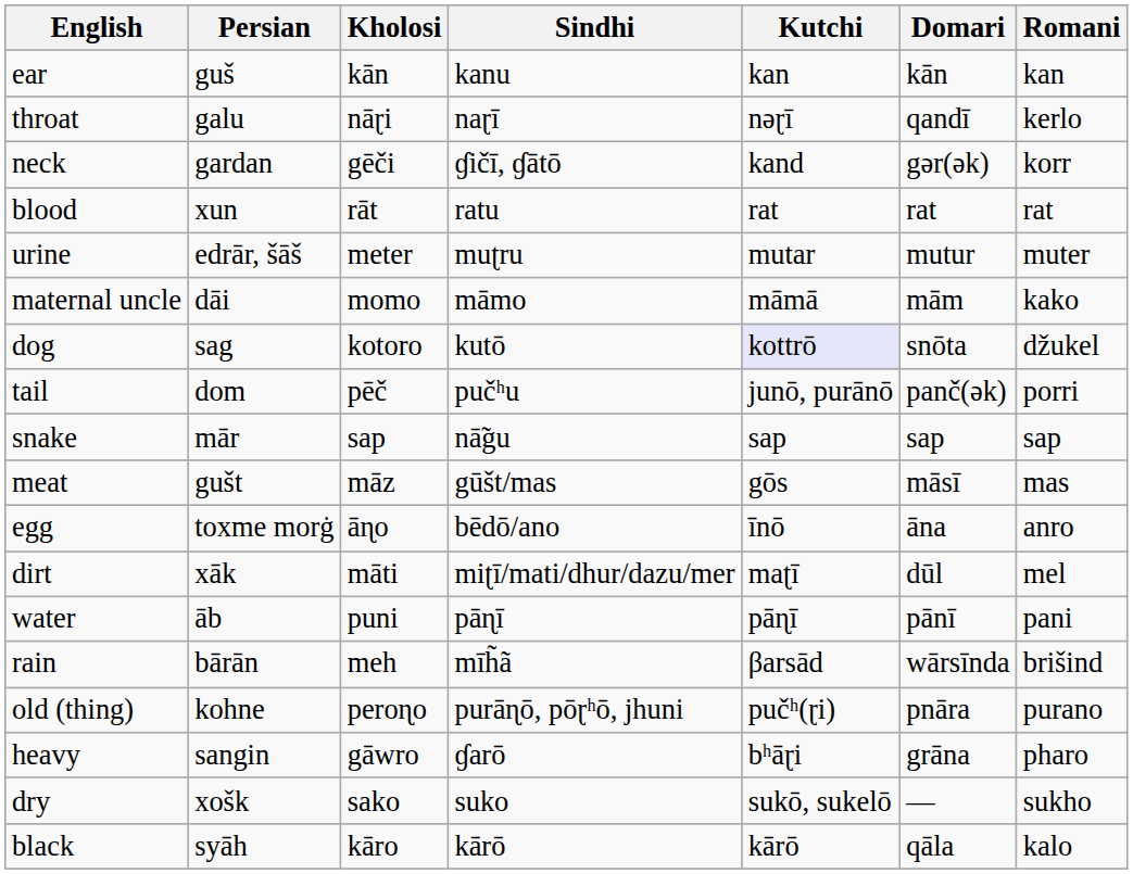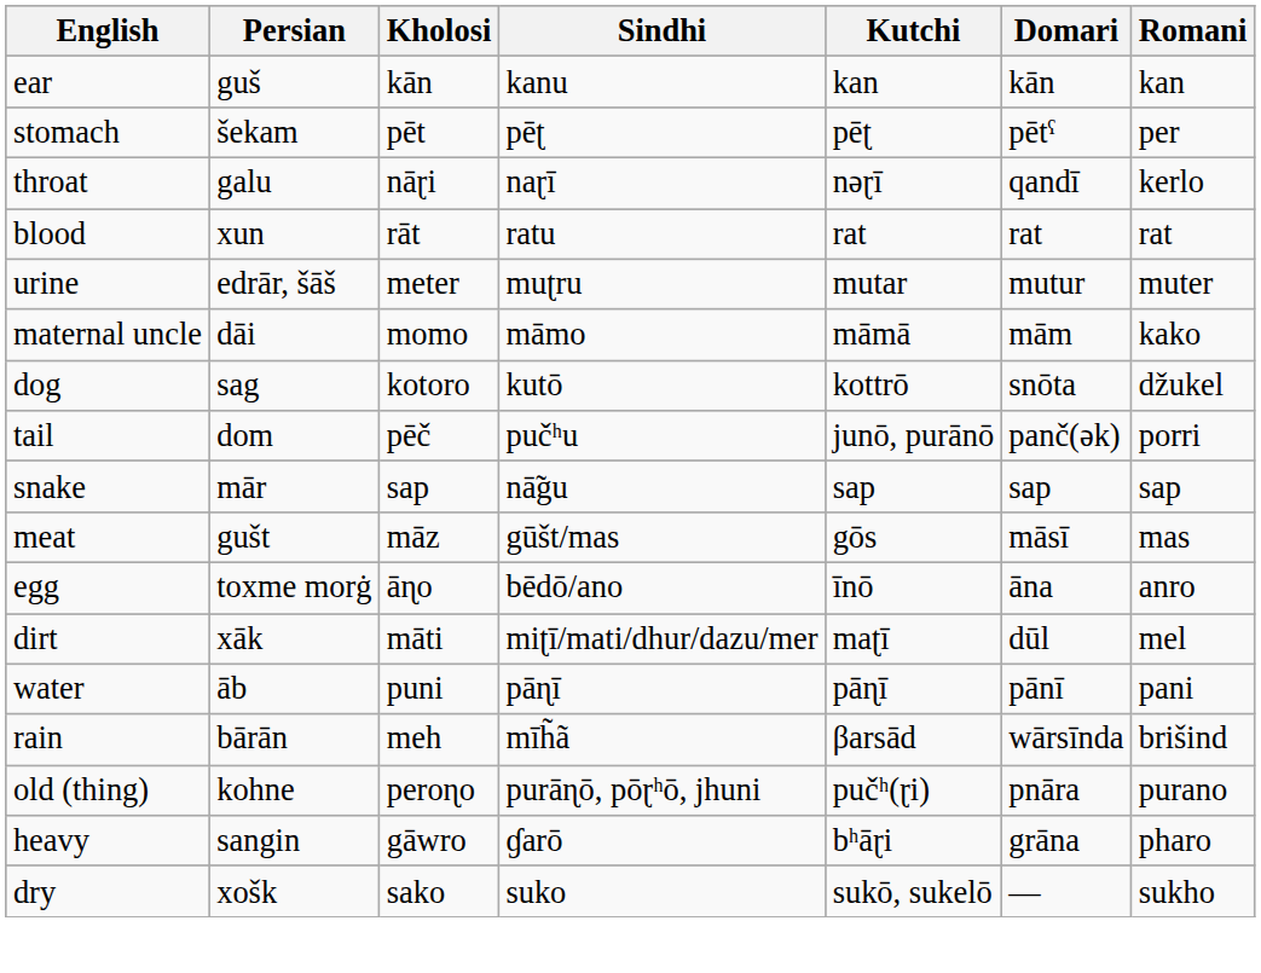 <table class=wikitable>
 <tr>
 <th>English</th>
 <th>Persian</th>
 <th>Kholosi</th>
 <th>Sindhi</th>
 <th>Kutchi</th>
 <th>Domari</th>
 <th>Romani</th>
 </tr>
 <tr>
 <td>ear</td>
 <td>guš</td>
 <td>kān</td>
 <td>kanu</td>
 <td>kan</td>
 <td>kān</td>
 <td>kan</td>
 </tr>
 <tr>
+<td>stomach</td>
+<td>šekam</td>
+<td>pēt</td>
+<td>pēʈ</td>
+<td>pēʈ</td>
+<td>pētˤ</td>
+<td>per</td>
+</tr>
+<tr>
 <td>throat</td>
 <td>galu</td>
 <td>nāɽi</td>
 <td>naɽī</td>
 <td>nəɽī</td>
 <td>qandī</td>
 <td>kerlo</td>
-</tr>
-<tr>
-<td>neck</td>
-<td>gardan</td>
-<td>gēči</td>
-<td>ɠičī, ɠātō</td>
-<td>kand</td>
-<td>gər(ək)</td>
-<td>korr</td>
 </tr>
 <tr>
 <td>blood</td>
 <td>xun</td>
 <td>rāt</td>
 <td>ratu</td>
 <td>rat</td>
 <td>rat</td>
 <td>rat</td>
 </tr>
 <tr>
 <td>urine</td>
 <td>edrār, šāš</td>
 <td>meter</td>
 <td>muʈru</td>
 <td>mutar</td>
 <td>mutur</td>
 <td>muter</td>
 </tr>
 <tr>
 <td>maternal uncle</td>
 <td>dāi</td>
 <td>momo</td>
 <td>māmo</td>
 <td>māmā</td>
 <td>mām</td>
 <td>kako</td>
 </tr>
 <tr>
 <td>dog</td>
 <td>sag</td>
 <td>kotoro</td>
 <td>kutō</td>
-<td style="background: lavender;">kottrō</td>
+<td>kottrō</td>
 <td>snōta</td>
 <td>džukel</td>
 </tr>
 <tr>
 <td>tail</td>
 <td>dom</td>
 <td>pēč</td>
 <td>pučʰu</td>
 <td>junō, purānō</td>
 <td>panč(ək)</td>
 <td>porri</td>
 </tr>
 <tr>
 <td>snake</td>
 <td>mār</td>
 <td>sap</td>
 <td>nā̃gu</td>
 <td>sap</td>
 <td>sap</td>
 <td>sap</td>
 </tr>
 <tr>
 <td>meat</td>
 <td>gušt</td>
 <td>māz</td>
 <td>gūšt/mas</td>
 <td>gōs</td>
 <td>māsī</td>
 <td>mas</td>
 </tr>
 <tr>
 <td>egg</td>
 <td>toxme morġ</td>
 <td>āɳo</td>
 <td>bēdō/ano</td>
 <td>īnō</td>
 <td>āna</td>
 <td>anro</td>
 </tr>
 <tr>
 <td>dirt</td>
 <td>xāk</td>
 <td>māti</td>
 <td>miʈī/mati/dhur/dazu/mer</td>
 <td>maʈī</td>
 <td>dūl</td>
 <td>mel</td>
 </tr>
 <tr>
 <td>water</td>
 <td>āb</td>
 <td>puni</td>
 <td>pāɳī</td>
 <td>pāɳī</td>
 <td>pānī</td>
 <td>pani</td>
 </tr>
 <tr>
 <td>rain</td>
 <td>bārān</td>
 <td>meh</td>
 <td>mīh̃ã</td>
 <td>βarsād</td>
 <td>wārsīnda</td>
 <td>brišind</td>
 </tr>
 <tr>
 <td>old (thing)</td>
 <td>kohne</td>
 <td>peroɳo</td>
 <td>purāɳō, pōɽʰō, jhuni</td>
 <td>pučʰ(ɽi)</td>
 <td>pnāra</td>
 <td>purano</td>
 </tr>
 <tr>
 <td>heavy</td>
 <td>sangin</td>
 <td>gāwro</td>
 <td>ɠarō</td>
 <td>bʰāɽi</td>
 <td>grāna</td>
 <td>pharo</td>
 </tr>
 <tr>
 <td>dry</td>
 <td>xošk</td>
 <td>sako</td>
 <td>suko</td>
 <td>sukō, sukelō</td>
 <td>—</td>
 <td>sukho</td>
 </tr>
-<tr>
-<td>black</td>
-<td>syāh</td>
-<td>kāro</td>
-<td>kārō</td>
-<td>kārō</td>
-<td>qāla</td>
-<td>kalo</td>
-</tr>
 </table>
